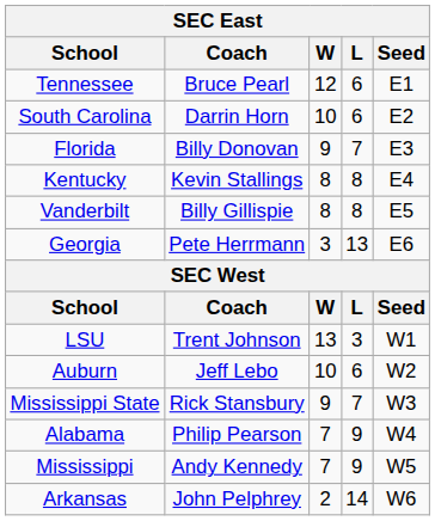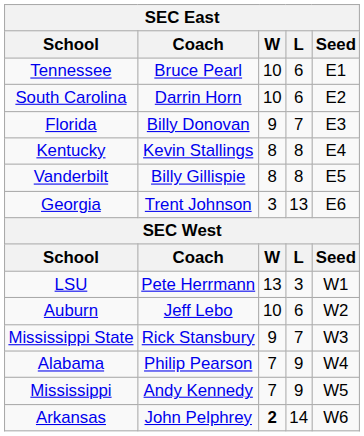 <table class="wikitable" style="text-align:center">
 <tr>
 <th colspan="6">SEC East</th>
 </tr>
 <tr>
 <th>School</th>
 <th>Coach</th>
 <th>W</th>
 <th>L</th>
 <th>Seed</th>
 </tr>
 <tr>
 <td><a href='#'>Tennessee</a></td>
 <td><a href='#'>Bruce Pearl</a></td>
-<td>12</td>
+<td>10</td>
 <td>6</td>
 <td>E1</td>
 </tr>
 <tr>
 <td><a href='#'>South Carolina</a></td>
 <td><a href='#'>Darrin Horn</a></td>
 <td>10</td>
 <td>6</td>
 <td>E2</td>
 </tr>
 <tr>
 <td><a href='#'>Florida</a></td>
 <td><a href='#'>Billy Donovan</a></td>
 <td>9</td>
 <td>7</td>
 <td>E3</td>
 </tr>
 <tr>
 <td><a href='#'>Kentucky</a></td>
 <td><a href='#'>Kevin Stallings</a></td>
 <td>8</td>
 <td>8</td>
 <td>E4</td>
 </tr>
 <tr>
 <td><a href='#'>Vanderbilt</a></td>
 <td><a href='#'>Billy Gillispie</a></td>
 <td>8</td>
 <td>8</td>
 <td>E5</td>
 </tr>
 <tr>
 <td><a href='#'>Georgia</a></td>
-<td><a href='#'>Pete Herrmann</a></td>
+<td><a href='#'>Trent Johnson</a></td>
 <td>3</td>
 <td>13</td>
 <td>E6</td>
 </tr>
 <tr>
 <th colspan="6">SEC West</th>
 </tr>
 <tr>
 <th>School</th>
 <th>Coach</th>
 <th>W</th>
 <th>L</th>
 <th>Seed</th>
 </tr>
 <tr>
 <td><a href='#'>LSU</a></td>
-<td><a href='#'>Trent Johnson</a></td>
+<td><a href='#'>Pete Herrmann</a></td>
 <td>13</td>
 <td>3</td>
 <td>W1</td>
 </tr>
 <tr>
 <td><a href='#'>Auburn</a></td>
 <td><a href='#'>Jeff Lebo</a></td>
 <td>10</td>
 <td>6</td>
 <td>W2</td>
 </tr>
 <tr>
 <td><a href='#'>Mississippi State</a></td>
 <td><a href='#'>Rick Stansbury</a></td>
 <td>9</td>
 <td>7</td>
 <td>W3</td>
 </tr>
 <tr>
 <td><a href='#'>Alabama</a></td>
 <td><a href='#'>Philip Pearson</a></td>
 <td>7</td>
 <td>9</td>
 <td>W4</td>
 </tr>
 <tr>
 <td><a href='#'>Mississippi</a></td>
 <td><a href='#'>Andy Kennedy</a></td>
 <td>7</td>
 <td>9</td>
 <td>W5</td>
 </tr>
 <tr>
 <td><a href='#'>Arkansas</a></td>
 <td><a href='#'>John Pelphrey</a></td>
-<td>2</td>
+<td><strong>2</strong></td>
 <td>14</td>
 <td>W6</td>
 </tr>
 </table>
